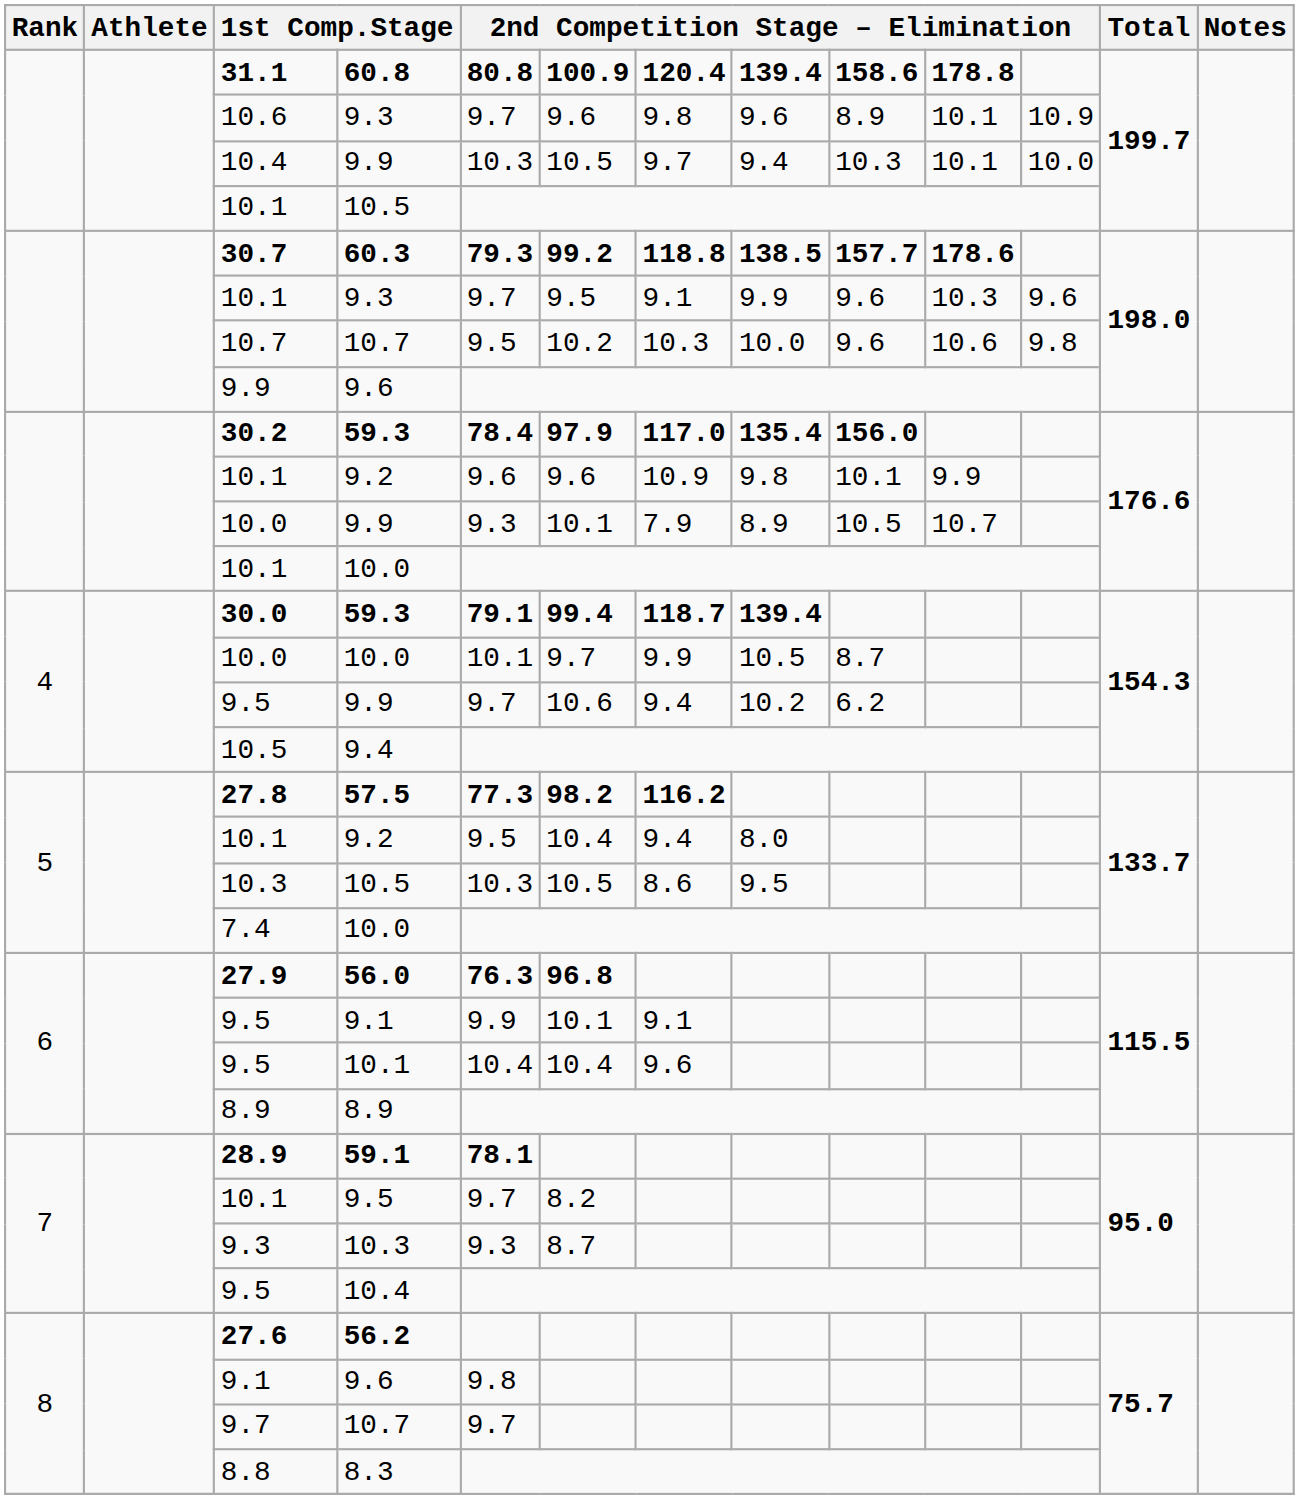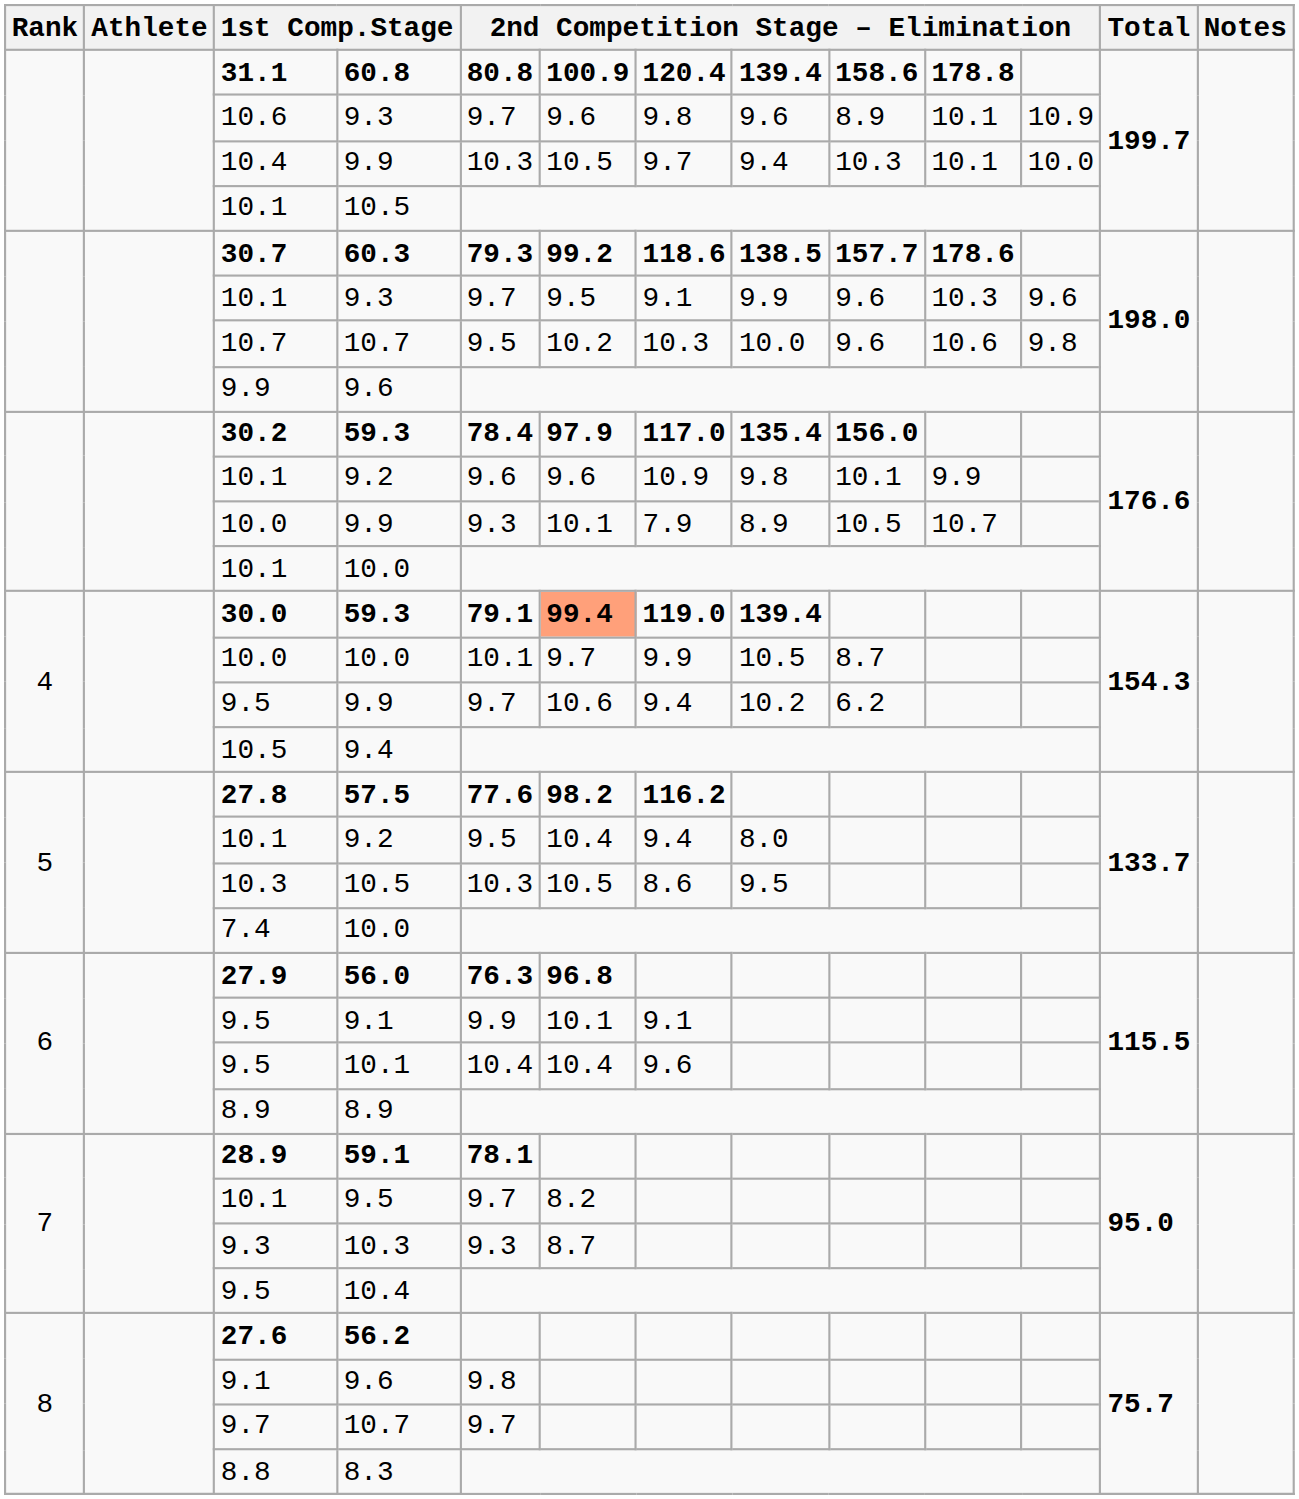 <table class="wikitable">
 <tr>
 <th>Rank</th>
 <th>Athlete</th>
 <th colspan="2">1st Comp.Stage</th>
 <th colspan="7">2nd Competition Stage – Elimination</th>
 <th>Total</th>
 <th>Notes</th>
 </tr>
 <tr>
 <td rowspan="4" align="center"></td>
 <td rowspan="4"></td>
 <td><strong>31.1</strong></td>
 <td><strong>60.8</strong></td>
 <td><strong>80.8</strong></td>
 <td><strong>100.9</strong></td>
 <td><strong>120.4</strong></td>
 <td><strong>139.4</strong></td>
 <td><strong>158.6</strong></td>
 <td><strong>178.8</strong></td>
 <td></td>
 <td rowspan="4"><strong>199.7</strong></td>
 <td rowspan="4"></td>
 </tr>
 <tr>
 <td>10.6</td>
 <td>9.3</td>
 <td>9.7</td>
 <td>9.6</td>
 <td>9.8</td>
 <td>9.6</td>
 <td>8.9</td>
 <td>10.1</td>
 <td>10.9</td>
 </tr>
 <tr>
 <td>10.4</td>
 <td>9.9</td>
 <td>10.3</td>
 <td>10.5</td>
 <td>9.7</td>
 <td>9.4</td>
 <td>10.3</td>
 <td>10.1</td>
 <td>10.0</td>
 </tr>
 <tr>
 <td>10.1</td>
 <td>10.5</td>
 </tr>
 <tr>
 <td rowspan="4" align="center"></td>
 <td rowspan="4"></td>
 <td><strong>30.7</strong></td>
 <td><strong>60.3</strong></td>
 <td><strong>79.3</strong></td>
 <td><strong>99.2</strong></td>
-<td><strong>118.8</strong></td>
+<td><strong>118.6</strong></td>
 <td><strong>138.5</strong></td>
 <td><strong>157.7</strong></td>
 <td><strong>178.6</strong></td>
 <td></td>
 <td rowspan="4"><strong>198.0</strong></td>
 <td rowspan="4"></td>
 </tr>
 <tr>
 <td>10.1</td>
 <td>9.3</td>
 <td>9.7</td>
 <td>9.5</td>
 <td>9.1</td>
 <td>9.9</td>
 <td>9.6</td>
 <td>10.3</td>
 <td>9.6</td>
 </tr>
 <tr>
 <td>10.7</td>
 <td>10.7</td>
 <td>9.5</td>
 <td>10.2</td>
 <td>10.3</td>
 <td>10.0</td>
 <td>9.6</td>
 <td>10.6</td>
 <td>9.8</td>
 </tr>
 <tr>
 <td>9.9</td>
 <td>9.6</td>
 </tr>
 <tr>
 <td rowspan="4" align="center"></td>
 <td rowspan="4"></td>
 <td><strong>30.2</strong></td>
 <td><strong>59.3</strong></td>
 <td><strong>78.4</strong></td>
 <td><strong>97.9</strong></td>
 <td><strong>117.0</strong></td>
 <td><strong>135.4</strong></td>
 <td><strong>156.0</strong></td>
 <td></td>
 <td></td>
 <td rowspan="4"><strong>176.6</strong></td>
 <td rowspan="4"></td>
 </tr>
 <tr>
 <td>10.1</td>
 <td>9.2</td>
 <td>9.6</td>
 <td>9.6</td>
 <td>10.9</td>
 <td>9.8</td>
 <td>10.1</td>
 <td>9.9</td>
 <td></td>
 </tr>
 <tr>
 <td>10.0</td>
 <td>9.9</td>
 <td>9.3</td>
 <td>10.1</td>
 <td>7.9</td>
 <td>8.9</td>
 <td>10.5</td>
 <td>10.7</td>
 <td></td>
 </tr>
 <tr>
 <td>10.1</td>
 <td>10.0</td>
 </tr>
 <tr>
 <td rowspan="4" align="center">4</td>
 <td rowspan="4"></td>
 <td><strong>30.0</strong></td>
 <td><strong>59.3</strong></td>
 <td><strong>79.1</strong></td>
-<td><strong>99.4</strong></td>
-<td><strong>118.7</strong></td>
+<td style="background: lightsalmon;"><strong>99.4</strong></td>
+<td><strong>119.0</strong></td>
 <td><strong>139.4</strong></td>
 <td></td>
 <td></td>
 <td></td>
 <td rowspan="4"><strong>154.3</strong></td>
 <td rowspan="4"></td>
 </tr>
 <tr>
 <td>10.0</td>
 <td>10.0</td>
 <td>10.1</td>
 <td>9.7</td>
 <td>9.9</td>
 <td>10.5</td>
 <td>8.7</td>
 <td></td>
 <td></td>
 </tr>
 <tr>
 <td>9.5</td>
 <td>9.9</td>
 <td>9.7</td>
 <td>10.6</td>
 <td>9.4</td>
 <td>10.2</td>
 <td>6.2</td>
 <td></td>
 <td></td>
 </tr>
 <tr>
 <td>10.5</td>
 <td>9.4</td>
 </tr>
 <tr>
 <td rowspan="4" align="center">5</td>
 <td rowspan="4"></td>
 <td><strong>27.8</strong></td>
 <td><strong>57.5</strong></td>
-<td><strong>77.3</strong></td>
+<td><strong>77.6</strong></td>
 <td><strong>98.2</strong></td>
 <td><strong>116.2</strong></td>
 <td></td>
 <td></td>
 <td></td>
 <td></td>
 <td rowspan="4"><strong>133.7</strong></td>
 <td rowspan="4"></td>
 </tr>
 <tr>
 <td>10.1</td>
 <td>9.2</td>
 <td>9.5</td>
 <td>10.4</td>
 <td>9.4</td>
 <td>8.0</td>
 <td></td>
 <td></td>
 <td></td>
 </tr>
 <tr>
 <td>10.3</td>
 <td>10.5</td>
 <td>10.3</td>
 <td>10.5</td>
 <td>8.6</td>
 <td>9.5</td>
 <td></td>
 <td></td>
 <td></td>
 </tr>
 <tr>
 <td>7.4</td>
 <td>10.0</td>
 </tr>
 <tr>
 <td rowspan="4" align="center">6</td>
 <td rowspan="4"></td>
 <td><strong>27.9</strong></td>
 <td><strong>56.0</strong></td>
 <td><strong>76.3</strong></td>
 <td><strong>96.8</strong></td>
 <td></td>
 <td></td>
 <td></td>
 <td></td>
 <td></td>
 <td rowspan="4"><strong>115.5</strong></td>
 <td rowspan="4"></td>
 </tr>
 <tr>
 <td>9.5</td>
 <td>9.1</td>
 <td>9.9</td>
 <td>10.1</td>
 <td>9.1</td>
 <td></td>
 <td></td>
 <td></td>
 <td></td>
 </tr>
 <tr>
 <td>9.5</td>
 <td>10.1</td>
 <td>10.4</td>
 <td>10.4</td>
 <td>9.6</td>
 <td></td>
 <td></td>
 <td></td>
 <td></td>
 </tr>
 <tr>
 <td>8.9</td>
 <td>8.9</td>
 </tr>
 <tr>
 <td rowspan="4" align="center">7</td>
 <td rowspan="4"></td>
 <td><strong>28.9</strong></td>
 <td><strong>59.1</strong></td>
 <td><strong>78.1</strong></td>
 <td></td>
 <td></td>
 <td></td>
 <td></td>
 <td></td>
 <td></td>
 <td rowspan="4"><strong>95.0</strong></td>
 <td rowspan="4"></td>
 </tr>
 <tr>
 <td>10.1</td>
 <td>9.5</td>
 <td>9.7</td>
 <td>8.2</td>
 <td></td>
 <td></td>
 <td></td>
 <td></td>
 <td></td>
 </tr>
 <tr>
 <td>9.3</td>
 <td>10.3</td>
 <td>9.3</td>
 <td>8.7</td>
 <td></td>
 <td></td>
 <td></td>
 <td></td>
 <td></td>
 </tr>
 <tr>
 <td>9.5</td>
 <td>10.4</td>
 </tr>
 <tr>
 <td rowspan="4" align="center">8</td>
 <td rowspan="4"></td>
 <td><strong>27.6</strong></td>
 <td><strong>56.2</strong></td>
 <td></td>
 <td></td>
 <td></td>
 <td></td>
 <td></td>
 <td></td>
 <td></td>
 <td rowspan="4"><strong>75.7</strong></td>
 <td rowspan="4"></td>
 </tr>
 <tr>
 <td>9.1</td>
 <td>9.6</td>
 <td>9.8</td>
 <td></td>
 <td></td>
 <td></td>
 <td></td>
 <td></td>
 <td></td>
 </tr>
 <tr>
 <td>9.7</td>
 <td>10.7</td>
 <td>9.7</td>
 <td></td>
 <td></td>
 <td></td>
 <td></td>
 <td></td>
 <td></td>
 </tr>
 <tr>
 <td>8.8</td>
 <td>8.3</td>
 </tr>
 <tr>
 </tr>
 </table>
